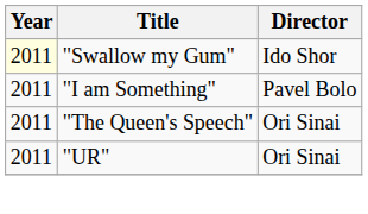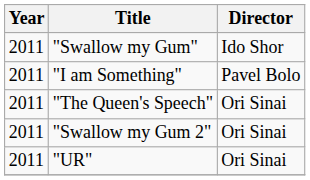 <table class="wikitable">
 <tr>
 <th>Year</th>
 <th>Title</th>
 <th>Director</th>
 </tr>
 <tr>
-<td style="background: lightyellow;">2011</td>
+<td>2011</td>
 <td>"Swallow my Gum"</td>
 <td>Ido Shor</td>
 </tr>
 <tr>
 <td>2011</td>
 <td>"I am Something"</td>
 <td>Pavel Bolo</td>
 </tr>
 <tr>
 <td>2011</td>
 <td>"The Queen's Speech"</td>
 <td>Ori Sinai</td>
 </tr>
 <tr>
 <td>2011</td>
+<td>"Swallow my Gum 2"</td>
+<td>Ori Sinai</td>
+</tr>
+<tr>
+<td>2011</td>
 <td>"UR"</td>
 <td>Ori Sinai</td>
 </tr>
 <tr>
 </tr>
 </table>
